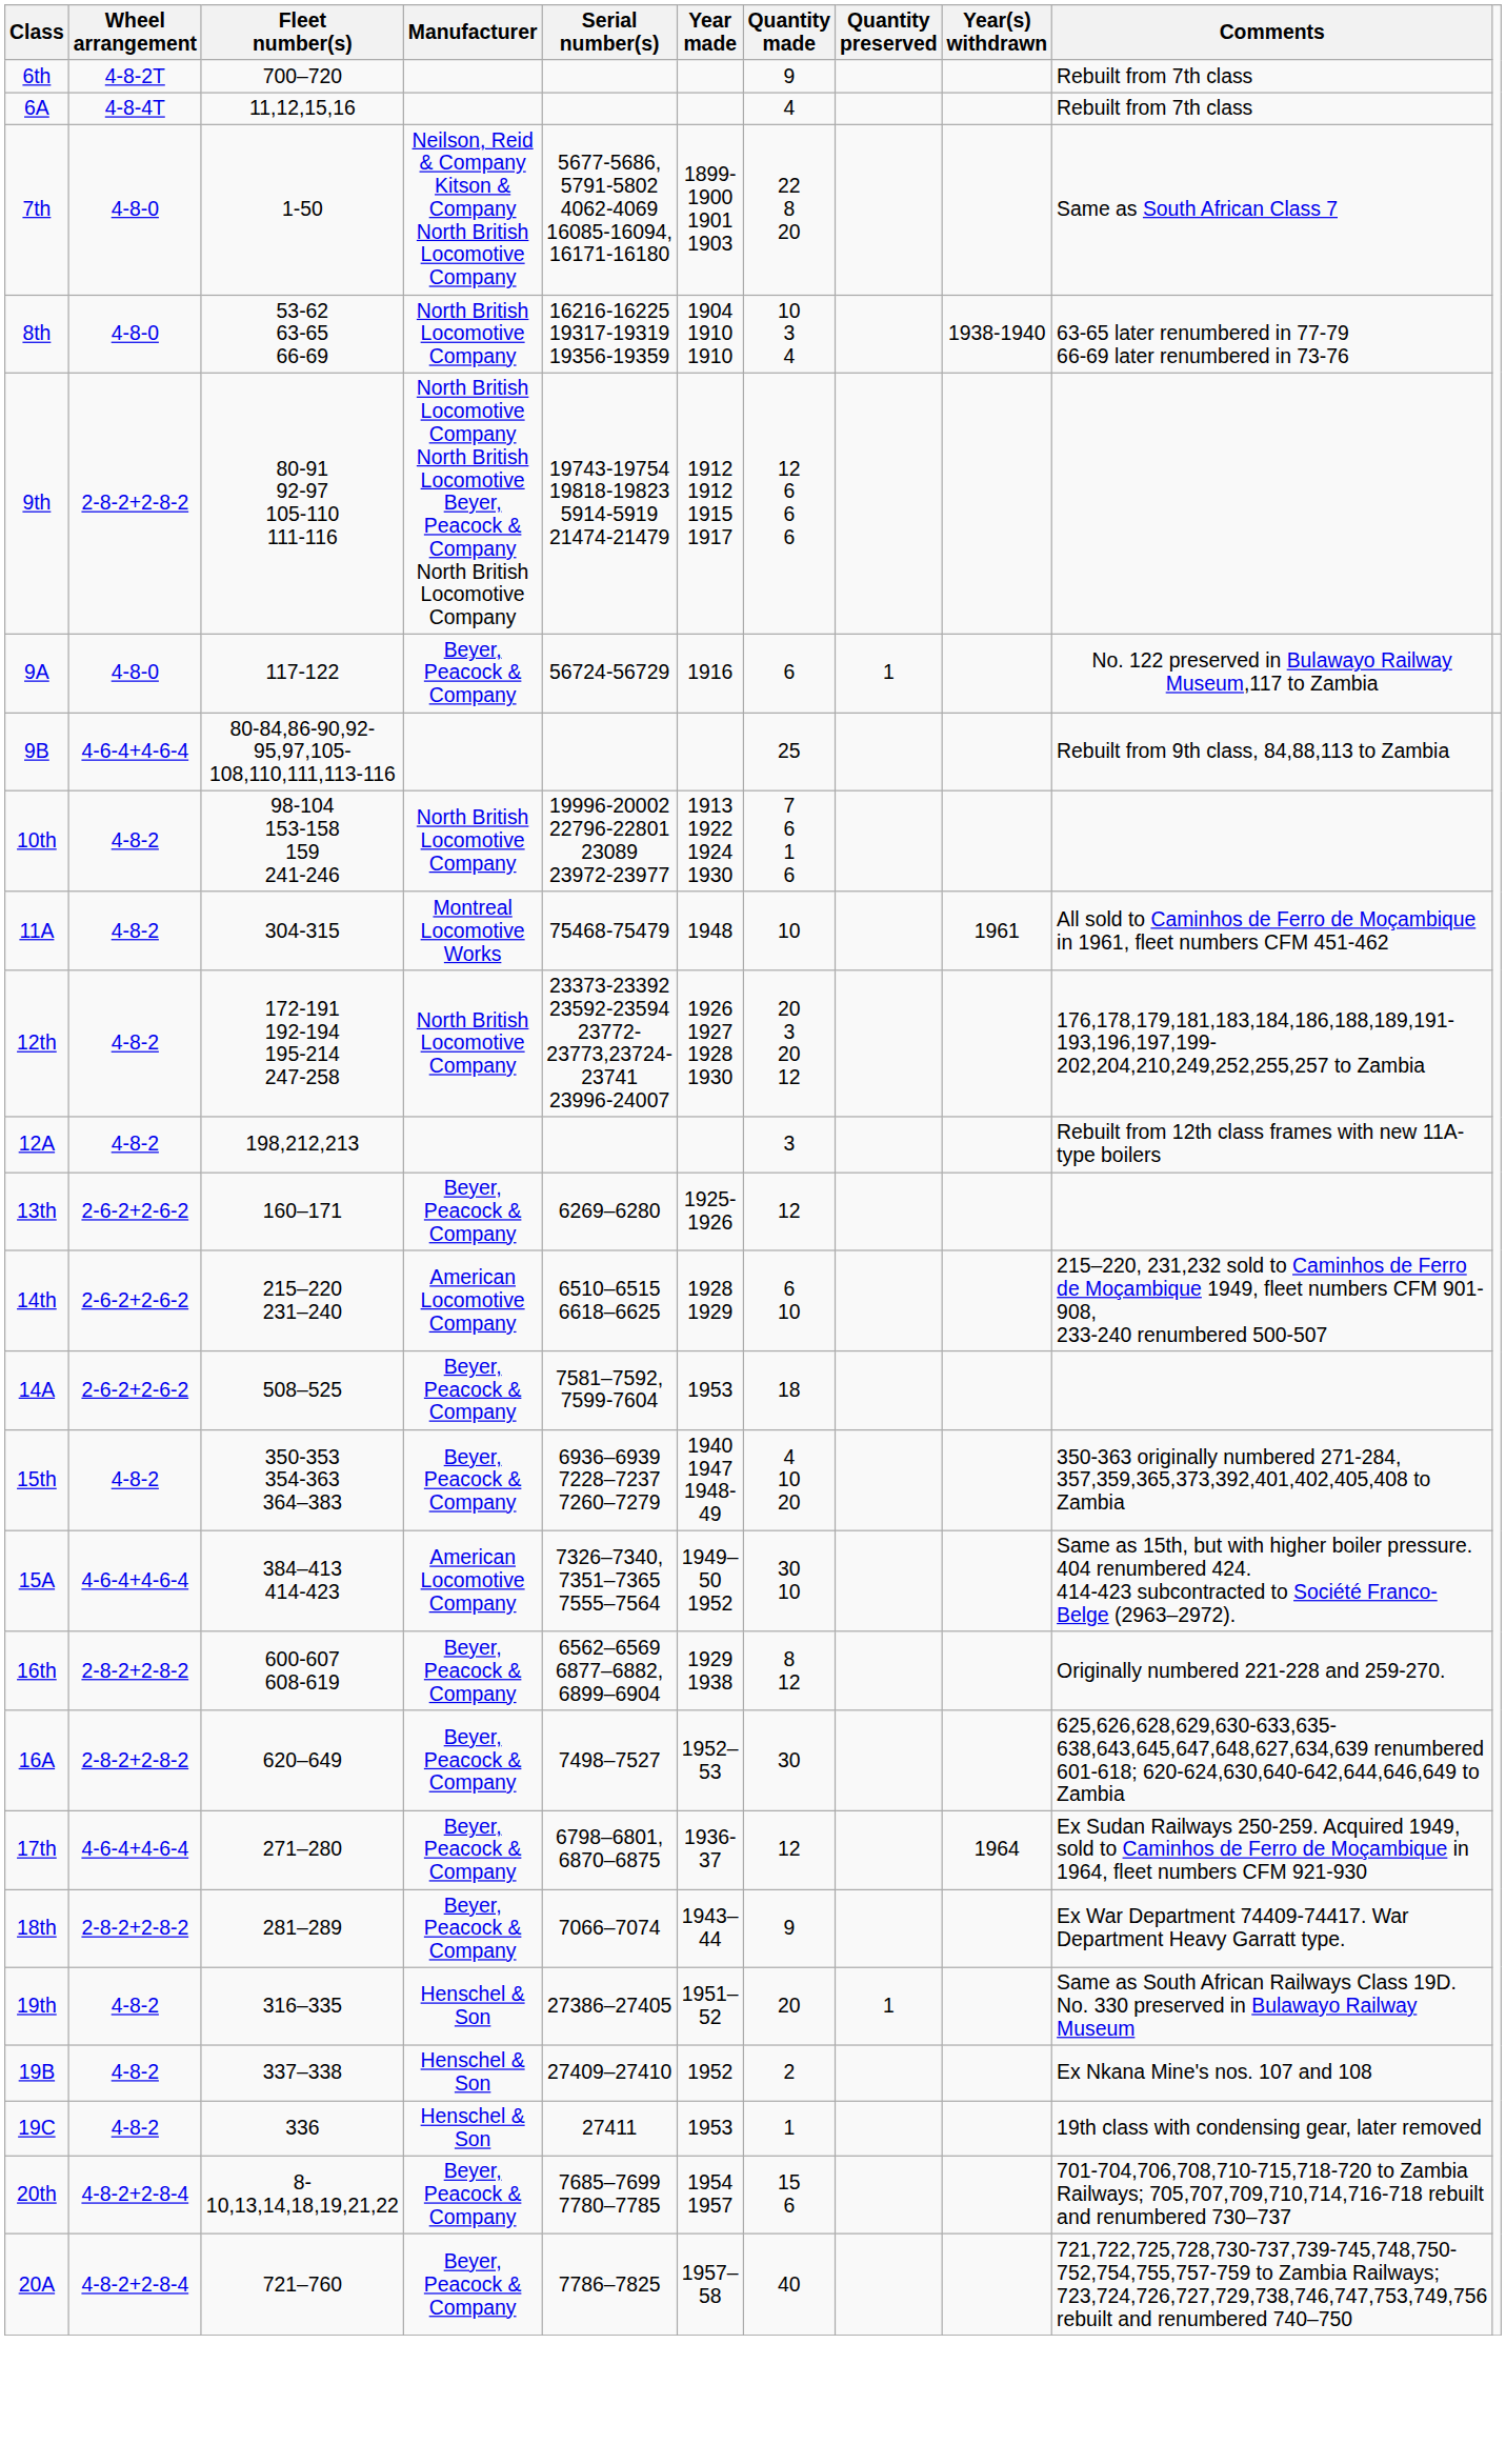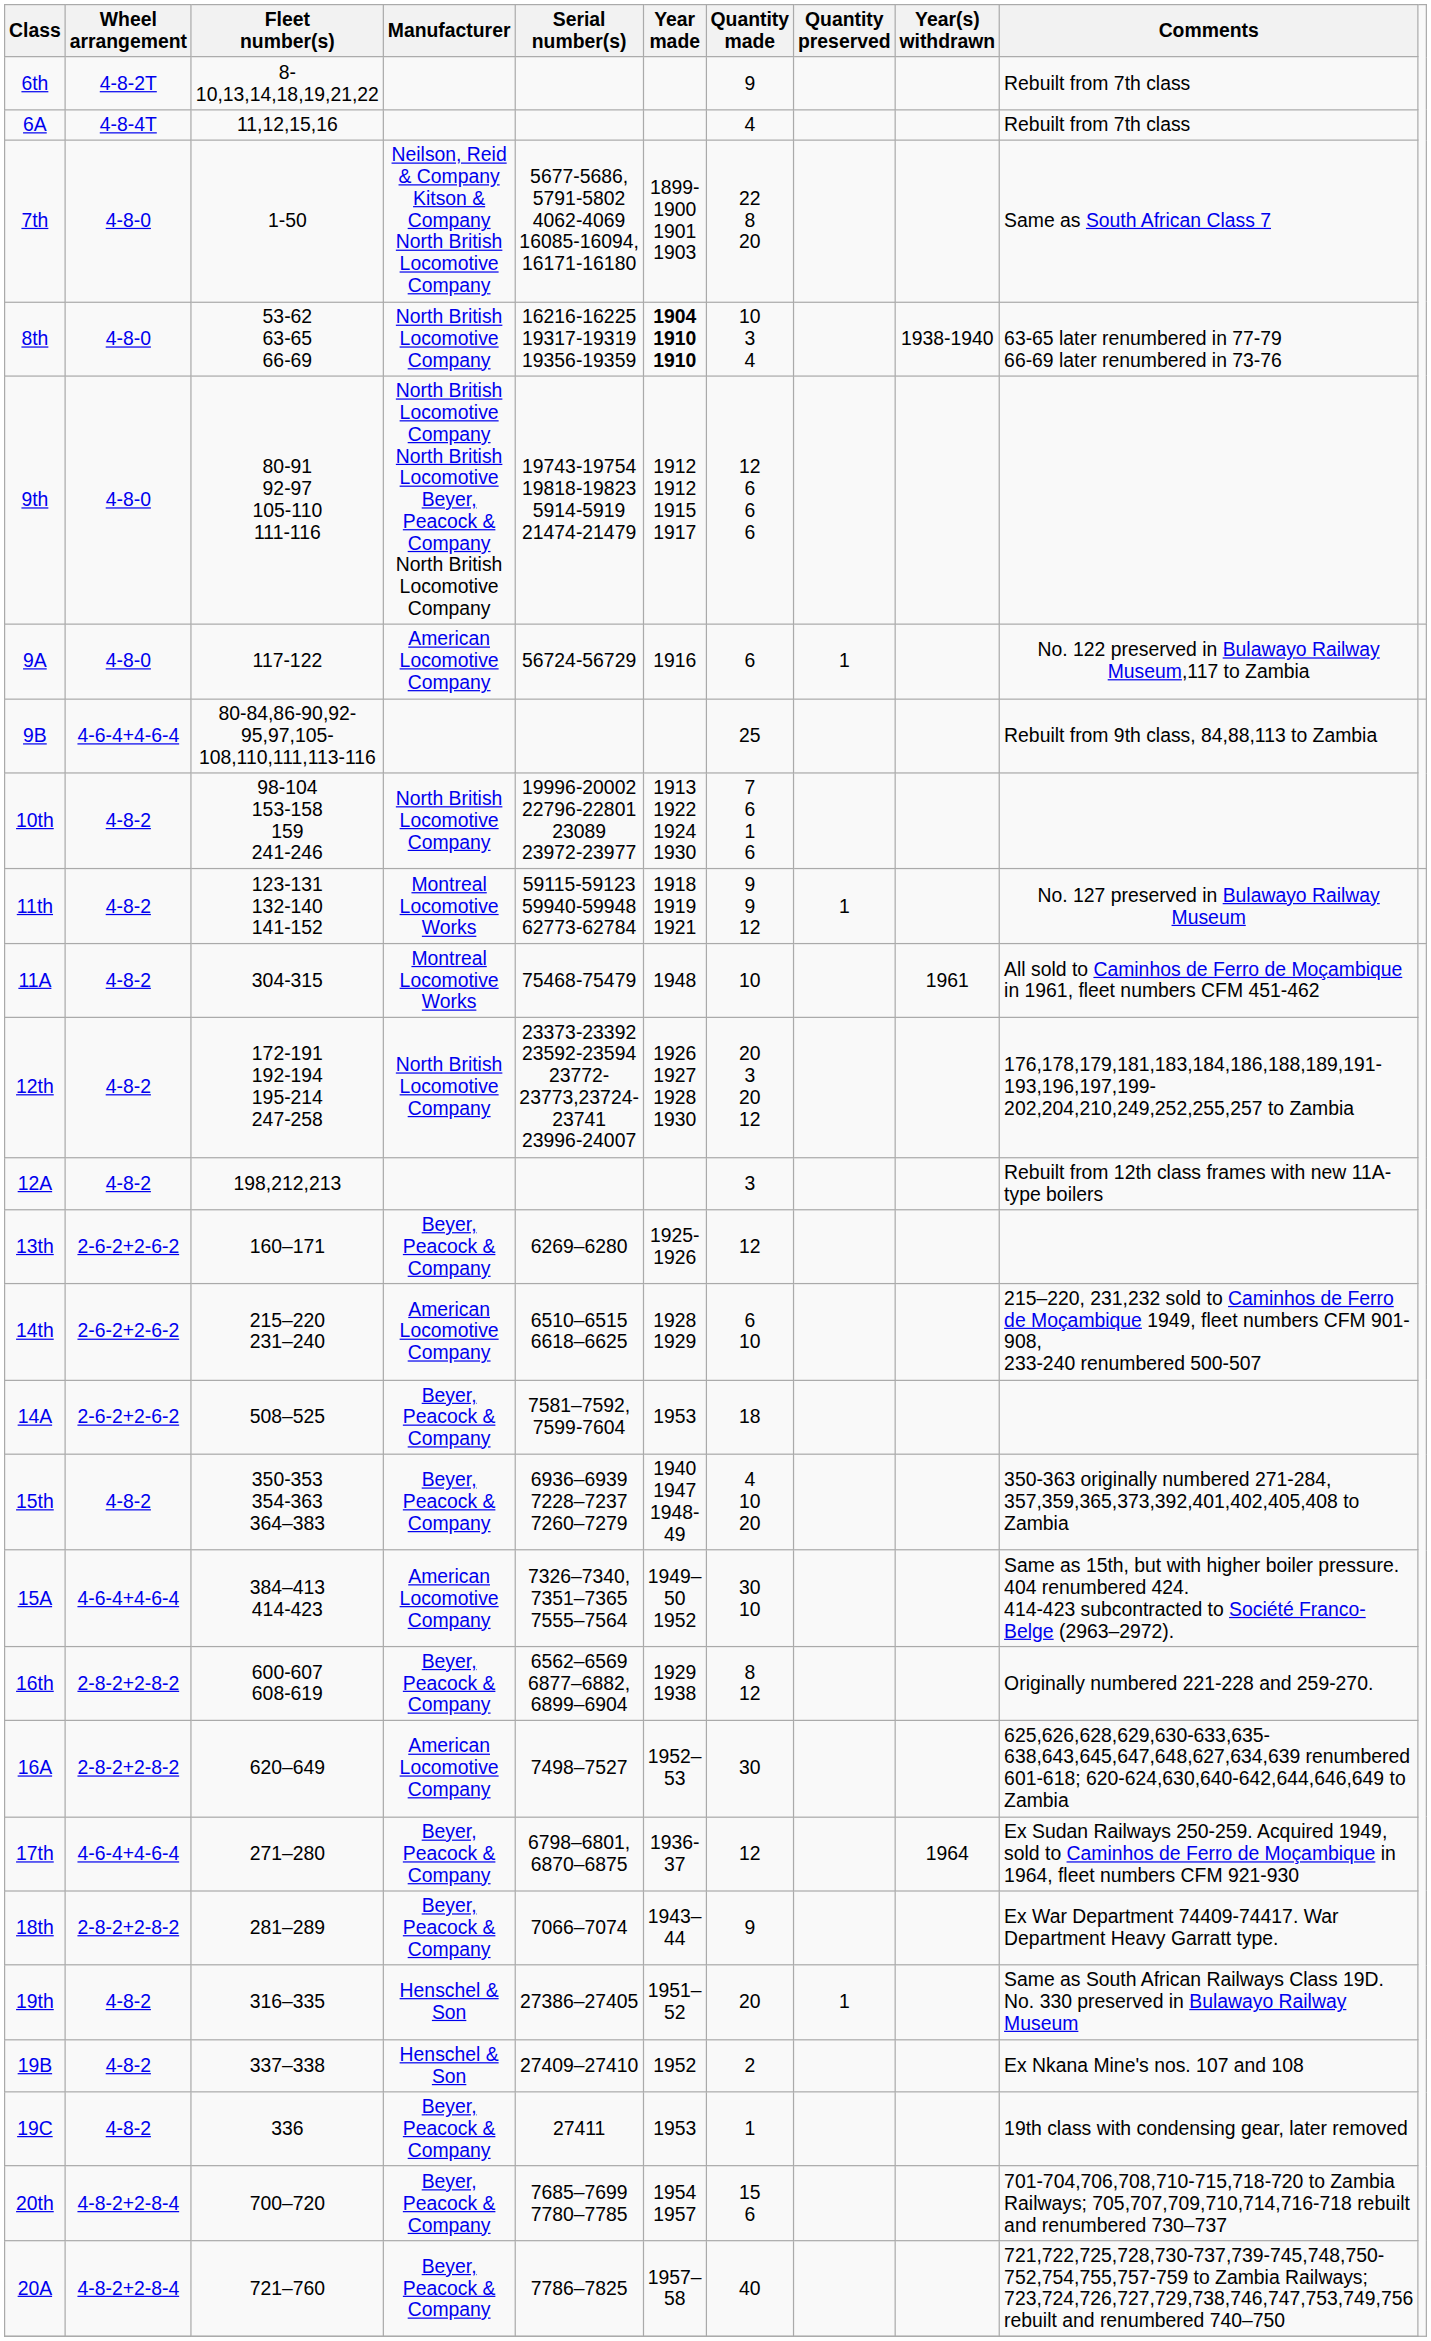 <table class=wikitable style=text-align:center>
 <tr>
 <th>Class</th>
 <th>Wheel<br>arrangement</th>
 <th>Fleet<br>number(s)</th>
 <th>Manufacturer</th>
 <th>Serial<br>number(s)</th>
 <th>Year<br>made</th>
 <th>Quantity<br>made</th>
 <th>Quantity<br>preserved</th>
 <th>Year(s)<br>withdrawn</th>
 <th>Comments</th>
 </tr>
 <tr>
 <td><a href='#'>6th</a></td>
 <td><a href='#'>4-8-2T</a></td>
-<td>700–720</td>
+<td>8-10,13,14,18,19,21,22</td>
 <td></td>
 <td></td>
 <td></td>
 <td>9</td>
 <td></td>
 <td></td>
 <td align=left>Rebuilt from 7th class</td>
 </tr>
 <tr>
 <td><a href='#'>6A</a></td>
 <td><a href='#'>4-8-4T</a></td>
 <td>11,12,15,16</td>
 <td></td>
 <td></td>
 <td></td>
 <td>4</td>
 <td></td>
 <td></td>
 <td align=left>Rebuilt from 7th class</td>
 </tr>
 <tr>
 <td><a href='#'>7th</a></td>
 <td><a href='#'>4-8-0</a></td>
 <td>1-50</td>
 <td><a href='#'>Neilson, Reid & Company</a><br><a href='#'>Kitson & Company</a><br><a href='#'>North British Locomotive Company</a></td>
 <td>5677-5686, 5791-5802<br>4062-4069<br>16085-16094, 16171-16180</td>
 <td>1899-1900<br>1901<br>1903</td>
 <td>22<br>8<br>20</td>
 <td></td>
 <td></td>
 <td align=left>Same as <a href='#'>South African Class 7</a></td>
 </tr>
 <tr>
 <td><a href='#'>8th</a></td>
 <td><a href='#'>4-8-0</a></td>
 <td>53-62<br>63-65<br>66-69</td>
 <td><a href='#'>North British Locomotive Company</a></td>
 <td>16216-16225<br>19317-19319<br>19356-19359</td>
-<td>1904<br>1910<br>1910</td>
+<td><strong>1904<br>1910<br>1910</strong></td>
 <td>10<br>3<br>4</td>
 <td></td>
 <td>1938-1940</td>
 <td align=left><br>63-65 later renumbered in 77-79<br>66-69 later renumbered in 73-76</td>
 </tr>
 <tr>
 <td><a href='#'>9th</a></td>
-<td><a href='#'>2-8-2+2-8-2</a></td>
+<td><a href='#'>4-8-0</a></td>
 <td>80-91<br>92-97<br>105-110<br>111-116</td>
 <td><a href='#'>North British Locomotive Company</a><br><a href='#'>North British Locomotive</a><br><a href='#'>Beyer, Peacock & Company</a><br>North British Locomotive Company</td>
 <td>19743-19754<br>19818-19823<br>5914-5919<br>21474-21479</td>
 <td>1912<br>1912<br>1915<br>1917</td>
 <td>12<br>6<br>6<br>6</td>
 <td></td>
 <td></td>
 <td align=left></td>
 </tr>
 <tr>
 <td><a href='#'>9A</a></td>
 <td><a href='#'>4-8-0</a></td>
 <td>117-122</td>
-<td><a href='#'>Beyer, Peacock & Company</a></td>
+<td><a href='#'>American Locomotive Company</a></td>
 <td>56724-56729</td>
 <td>1916</td>
 <td>6</td>
 <td>1</td>
 <td></td>
 <td>No. 122 preserved in <a href='#'>Bulawayo Railway Museum</a>,117 to Zambia</td>
 <td align=left></td>
 </tr>
 <tr>
 <td><a href='#'>9B</a></td>
 <td><a href='#'>4-6-4+4-6-4</a></td>
 <td>80-84,86-90,92-95,97,105-108,110,111,113-116</td>
 <td></td>
 <td></td>
 <td></td>
 <td>25</td>
 <td></td>
 <td></td>
 <td align=left>Rebuilt from 9th class, 84,88,113 to Zambia</td>
 </tr>
 <tr>
 <td><a href='#'>10th</a></td>
 <td><a href='#'>4-8-2</a></td>
 <td>98-104<br>153-158<br>159<br>241-246</td>
 <td><a href='#'>North British Locomotive Company</a></td>
 <td>19996-20002<br>22796-22801<br>23089<br>23972-23977</td>
 <td>1913<br>1922<br>1924<br>1930</td>
 <td>7<br>6<br>1<br>6</td>
 <td></td>
 <td></td>
+<td align=left></td>
+</tr>
+<tr>
+<td><a href='#'>11th</a></td>
+<td><a href='#'>4-8-2</a></td>
+<td>123-131<br>132-140<br>141-152</td>
+<td><a href='#'>Montreal Locomotive Works</a></td>
+<td>59115-59123<br>59940-59948<br>62773-62784</td>
+<td>1918<br>1919<br>1921</td>
+<td>9<br>9<br>12</td>
+<td>1</td>
+<td></td>
+<td>No. 127 preserved in <a href='#'>Bulawayo Railway Museum</a></td>
 <td align=left></td>
 </tr>
 <tr>
 <td><a href='#'>11A</a></td>
 <td><a href='#'>4-8-2</a></td>
 <td>304-315</td>
 <td><a href='#'>Montreal Locomotive Works</a></td>
 <td>75468-75479</td>
 <td>1948</td>
 <td>10</td>
 <td></td>
 <td>1961</td>
 <td align=left>All sold to <a href='#'>Caminhos de Ferro de Moçambique</a> in 1961, fleet numbers CFM 451-462</td>
 </tr>
 <tr>
 <td><a href='#'>12th</a></td>
 <td><a href='#'>4-8-2</a></td>
 <td>172-191<br>192-194<br>195-214<br>247-258</td>
 <td><a href='#'>North British Locomotive Company</a></td>
 <td>23373-23392<br>23592-23594<br>23772-23773,23724-23741<br>23996-24007</td>
 <td>1926<br>1927<br>1928<br>1930</td>
 <td>20<br>3<br>20<br>12</td>
 <td></td>
 <td></td>
 <td align=left>176,178,179,181,183,184,186,188,189,191-193,196,197,199-202,204,210,249,252,255,257 to Zambia</td>
 </tr>
 <tr>
 <td><a href='#'>12A</a></td>
 <td><a href='#'>4-8-2</a></td>
 <td>198,212,213</td>
 <td></td>
 <td></td>
 <td></td>
 <td>3</td>
 <td></td>
 <td></td>
 <td align=left>Rebuilt from 12th class frames with new 11A-type boilers</td>
 </tr>
 <tr>
 <td><a href='#'>13th</a></td>
 <td><a href='#'>2-6-2+2-6-2</a></td>
 <td>160–171</td>
 <td><a href='#'>Beyer, Peacock & Company</a></td>
 <td>6269–6280</td>
 <td>1925-1926</td>
 <td>12</td>
 <td></td>
 <td></td>
 <td align=left></td>
 </tr>
 <tr>
 <td><a href='#'>14th</a></td>
 <td><a href='#'>2-6-2+2-6-2</a></td>
 <td>215–220<br>231–240</td>
 <td><a href='#'>American Locomotive Company</a></td>
 <td>6510–6515<br>6618–6625</td>
 <td>1928<br>1929</td>
 <td>6<br>10</td>
 <td></td>
 <td></td>
 <td align=left>215–220, 231,232 sold to <a href='#'>Caminhos de Ferro de Moçambique</a> 1949, fleet numbers CFM 901-908,<br> 233-240 renumbered 500-507</td>
 </tr>
 <tr>
 <td><a href='#'>14A</a></td>
 <td><a href='#'>2-6-2+2-6-2</a></td>
 <td>508–525</td>
 <td><a href='#'>Beyer, Peacock & Company</a></td>
 <td>7581–7592, 7599-7604</td>
 <td>1953</td>
 <td>18</td>
 <td></td>
 <td></td>
 <td align=left></td>
 </tr>
 <tr>
 <td><a href='#'>15th</a></td>
 <td><a href='#'>4-8-2</a></td>
 <td>350-353<br>354-363<br>364–383</td>
 <td><a href='#'>Beyer, Peacock & Company</a></td>
 <td>6936–6939<br>7228–7237<br>7260–7279</td>
 <td>1940<br>1947<br>1948-49</td>
 <td>4<br>10<br>20</td>
 <td></td>
 <td></td>
 <td align=left>350-363 originally numbered 271-284, 357,359,365,373,392,401,402,405,408 to Zambia</td>
 </tr>
 <tr>
 <td><a href='#'>15A</a></td>
 <td><a href='#'>4-6-4+4-6-4</a></td>
 <td>384–413<br>414-423</td>
 <td><a href='#'>American Locomotive Company</a></td>
 <td>7326–7340, 7351–7365<br>7555–7564</td>
 <td>1949–50<br>1952</td>
 <td>30<br>10</td>
 <td></td>
 <td></td>
 <td align=left>Same as 15th, but with higher boiler pressure. 404 renumbered 424.<br>414-423 subcontracted to <a href='#'>Société Franco-Belge</a> (2963–2972).</td>
 </tr>
 <tr>
 <td><a href='#'>16th</a></td>
 <td><a href='#'>2-8-2+2-8-2</a></td>
 <td>600-607<br>608-619</td>
 <td><a href='#'>Beyer, Peacock & Company</a></td>
 <td>6562–6569<br>6877–6882, 6899–6904</td>
 <td>1929<br>1938</td>
 <td>8<br>12</td>
 <td></td>
 <td></td>
 <td align=left>Originally numbered 221-228 and 259-270.</td>
 </tr>
 <tr>
 <td><a href='#'>16A</a></td>
 <td><a href='#'>2-8-2+2-8-2</a></td>
 <td>620–649</td>
-<td><a href='#'>Beyer, Peacock & Company</a></td>
+<td><a href='#'>American Locomotive Company</a></td>
 <td>7498–7527</td>
 <td>1952–53</td>
 <td>30</td>
 <td></td>
 <td></td>
 <td align=left>625,626,628,629,630-633,635-638,643,645,647,648,627,634,639 renumbered 601-618; 620-624,630,640-642,644,646,649 to Zambia</td>
 </tr>
 <tr>
 <td><a href='#'>17th</a></td>
 <td><a href='#'>4-6-4+4-6-4</a></td>
 <td>271–280</td>
 <td><a href='#'>Beyer, Peacock & Company</a></td>
 <td>6798–6801, 6870–6875</td>
 <td>1936-37</td>
 <td>12</td>
 <td></td>
 <td>1964</td>
 <td align=left>Ex Sudan Railways 250-259. Acquired 1949, sold to <a href='#'>Caminhos de Ferro de Moçambique</a> in 1964, fleet numbers CFM 921-930</td>
 </tr>
 <tr>
 <td><a href='#'>18th</a></td>
 <td><a href='#'>2-8-2+2-8-2</a></td>
 <td>281–289</td>
 <td><a href='#'>Beyer, Peacock & Company</a></td>
 <td>7066–7074</td>
 <td>1943–44</td>
 <td>9</td>
 <td></td>
 <td></td>
 <td align=left>Ex War Department 74409-74417. War Department Heavy Garratt type.</td>
 </tr>
 <tr>
 <td><a href='#'>19th</a></td>
 <td><a href='#'>4-8-2</a></td>
 <td>316–335</td>
 <td><a href='#'>Henschel & Son</a></td>
 <td>27386–27405</td>
 <td>1951–52</td>
 <td>20</td>
 <td>1</td>
 <td></td>
 <td align=left>Same as South African Railways Class 19D. No. 330 preserved in <a href='#'>Bulawayo Railway Museum</a></td>
 </tr>
 <tr>
 <td><a href='#'>19B</a></td>
 <td><a href='#'>4-8-2</a></td>
 <td>337–338</td>
 <td><a href='#'>Henschel & Son</a></td>
 <td>27409–27410</td>
 <td>1952</td>
 <td>2</td>
 <td></td>
 <td></td>
 <td align=left>Ex Nkana	Mine's nos. 107 and 108</td>
 </tr>
 <tr>
 <td><a href='#'>19C</a></td>
 <td><a href='#'>4-8-2</a></td>
 <td>336</td>
-<td><a href='#'>Henschel & Son</a></td>
+<td><a href='#'>Beyer, Peacock & Company</a></td>
 <td>27411</td>
 <td>1953</td>
 <td>1</td>
 <td></td>
 <td></td>
 <td align=left>19th class with condensing gear, later removed</td>
 </tr>
 <tr>
 <td><a href='#'>20th</a></td>
 <td><a href='#'>4-8-2+2-8-4</a></td>
-<td>8-10,13,14,18,19,21,22</td>
+<td>700–720</td>
 <td><a href='#'>Beyer, Peacock & Company</a></td>
 <td>7685–7699<br>7780–7785</td>
 <td>1954<br>1957</td>
 <td>15<br>6</td>
 <td></td>
 <td></td>
 <td align=left>701-704,706,708,710-715,718-720 to Zambia Railways; 705,707,709,710,714,716-718 rebuilt and renumbered 730–737</td>
 </tr>
 <tr>
 <td><a href='#'>20A</a></td>
 <td><a href='#'>4-8-2+2-8-4</a></td>
 <td>721–760</td>
 <td><a href='#'>Beyer, Peacock & Company</a></td>
 <td>7786–7825</td>
 <td>1957–58</td>
 <td>40</td>
 <td></td>
 <td></td>
 <td align=left>721,722,725,728,730-737,739-745,748,750-752,754,755,757-759 to Zambia Railways; 723,724,726,727,729,738,746,747,753,749,756 rebuilt and renumbered 740–750</td>
 </tr>
 <tr>
 </tr>
 </table>
